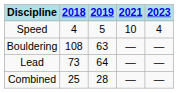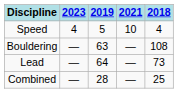 <table class="wikitable" style="text-align: center;">
 <tr>
 <th style="background: #b0e0e6;">Discipline</th>
-<th style="background: #b0e0e6;"><a href='#'>2018</a></th>
+<th style="background: #b0e0e6;"><a href='#'>2023</a></th>
 <th style="background: #b0e0e6;"><a href='#'>2019</a></th>
 <th style="background: #b0e0e6;"><a href='#'>2021</a></th>
-<th style="background: #b0e0e6;"><a href='#'>2023</a></th>
+<th style="background: #b0e0e6;"><a href='#'>2018</a></th>
 </tr>
 <tr>
 <td>Speed</td>
 <td>4</td>
 <td>5</td>
 <td>10</td>
 <td>4</td>
 </tr>
 <tr>
 <td>Bouldering</td>
-<td>108</td>
+<td>—</td>
 <td>63</td>
 <td>—</td>
-<td>—</td>
+<td>108</td>
 </tr>
 <tr>
 <td>Lead</td>
-<td>73</td>
+<td>—</td>
 <td>64</td>
 <td>—</td>
-<td>—</td>
+<td>73</td>
 </tr>
 <tr>
 <td>Combined</td>
-<td>25</td>
+<td>—</td>
 <td>28</td>
 <td>—</td>
-<td>—</td>
+<td>25</td>
 </tr>
 </table>
